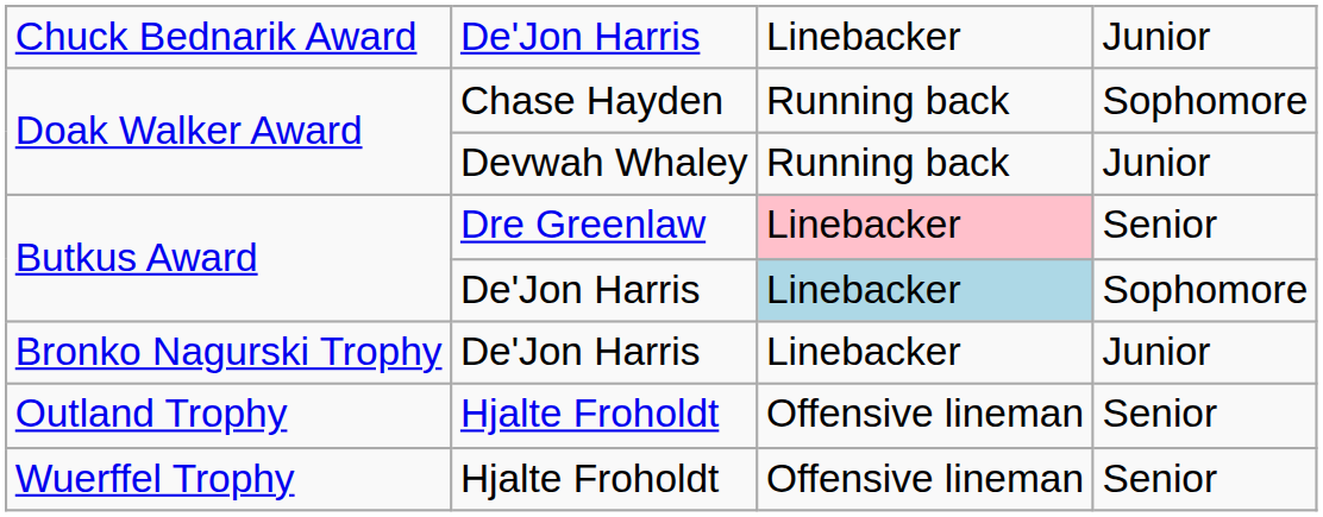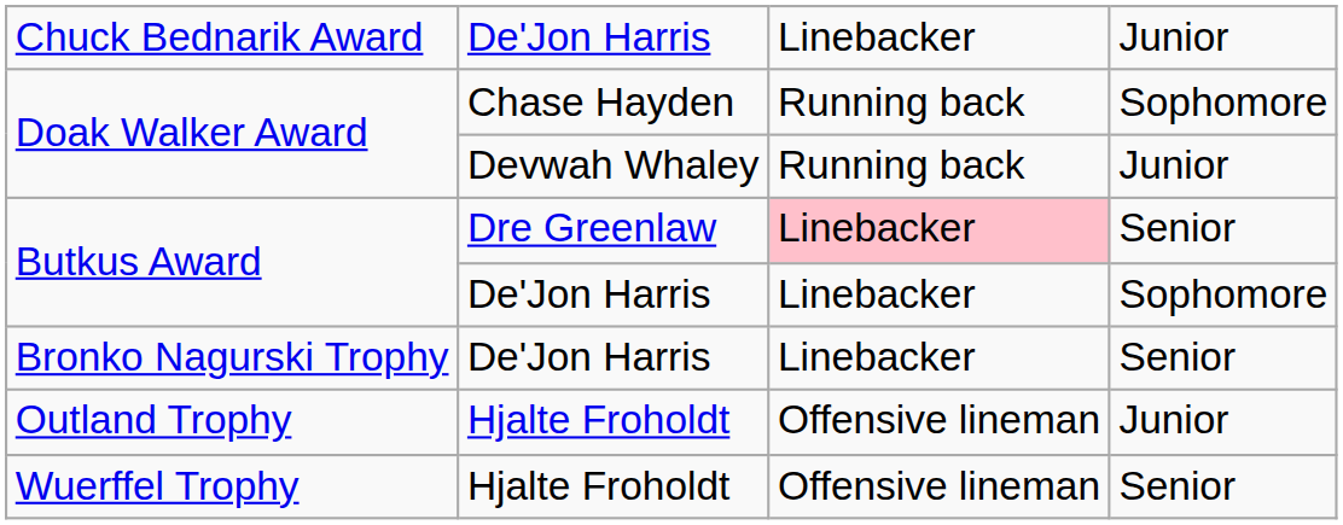 <table class="wikitable">
 <tr>
 <td><a href='#'>Chuck Bednarik Award</a></td>
 <td><a href='#'>De'Jon Harris</a></td>
 <td>Linebacker</td>
 <td>Junior</td>
 </tr>
 <tr>
 <td rowspan=2><a href='#'>Doak Walker Award</a></td>
 <td>Chase Hayden</td>
 <td>Running back</td>
 <td>Sophomore</td>
 </tr>
 <tr>
 <td>Devwah Whaley</td>
 <td>Running back</td>
 <td>Junior</td>
 </tr>
 <tr>
 <td rowspan=2><a href='#'>Butkus Award</a></td>
 <td><a href='#'>Dre Greenlaw</a></td>
 <td style="background: pink;">Linebacker</td>
 <td>Senior</td>
 </tr>
 <tr>
 <td>De'Jon Harris</td>
-<td style="background: lightblue;">Linebacker</td>
+<td>Linebacker</td>
 <td>Sophomore</td>
 </tr>
 <tr>
 <td><a href='#'>Bronko Nagurski Trophy</a></td>
 <td>De'Jon Harris</td>
 <td>Linebacker</td>
-<td>Junior</td>
+<td>Senior</td>
 </tr>
 <tr>
 <td><a href='#'>Outland Trophy</a></td>
 <td><a href='#'>Hjalte Froholdt</a></td>
 <td>Offensive lineman</td>
-<td>Senior</td>
+<td>Junior</td>
 </tr>
 <tr>
 <td><a href='#'>Wuerffel Trophy</a></td>
 <td>Hjalte Froholdt</td>
 <td>Offensive lineman</td>
 <td>Senior</td>
 </tr>
 </table>
